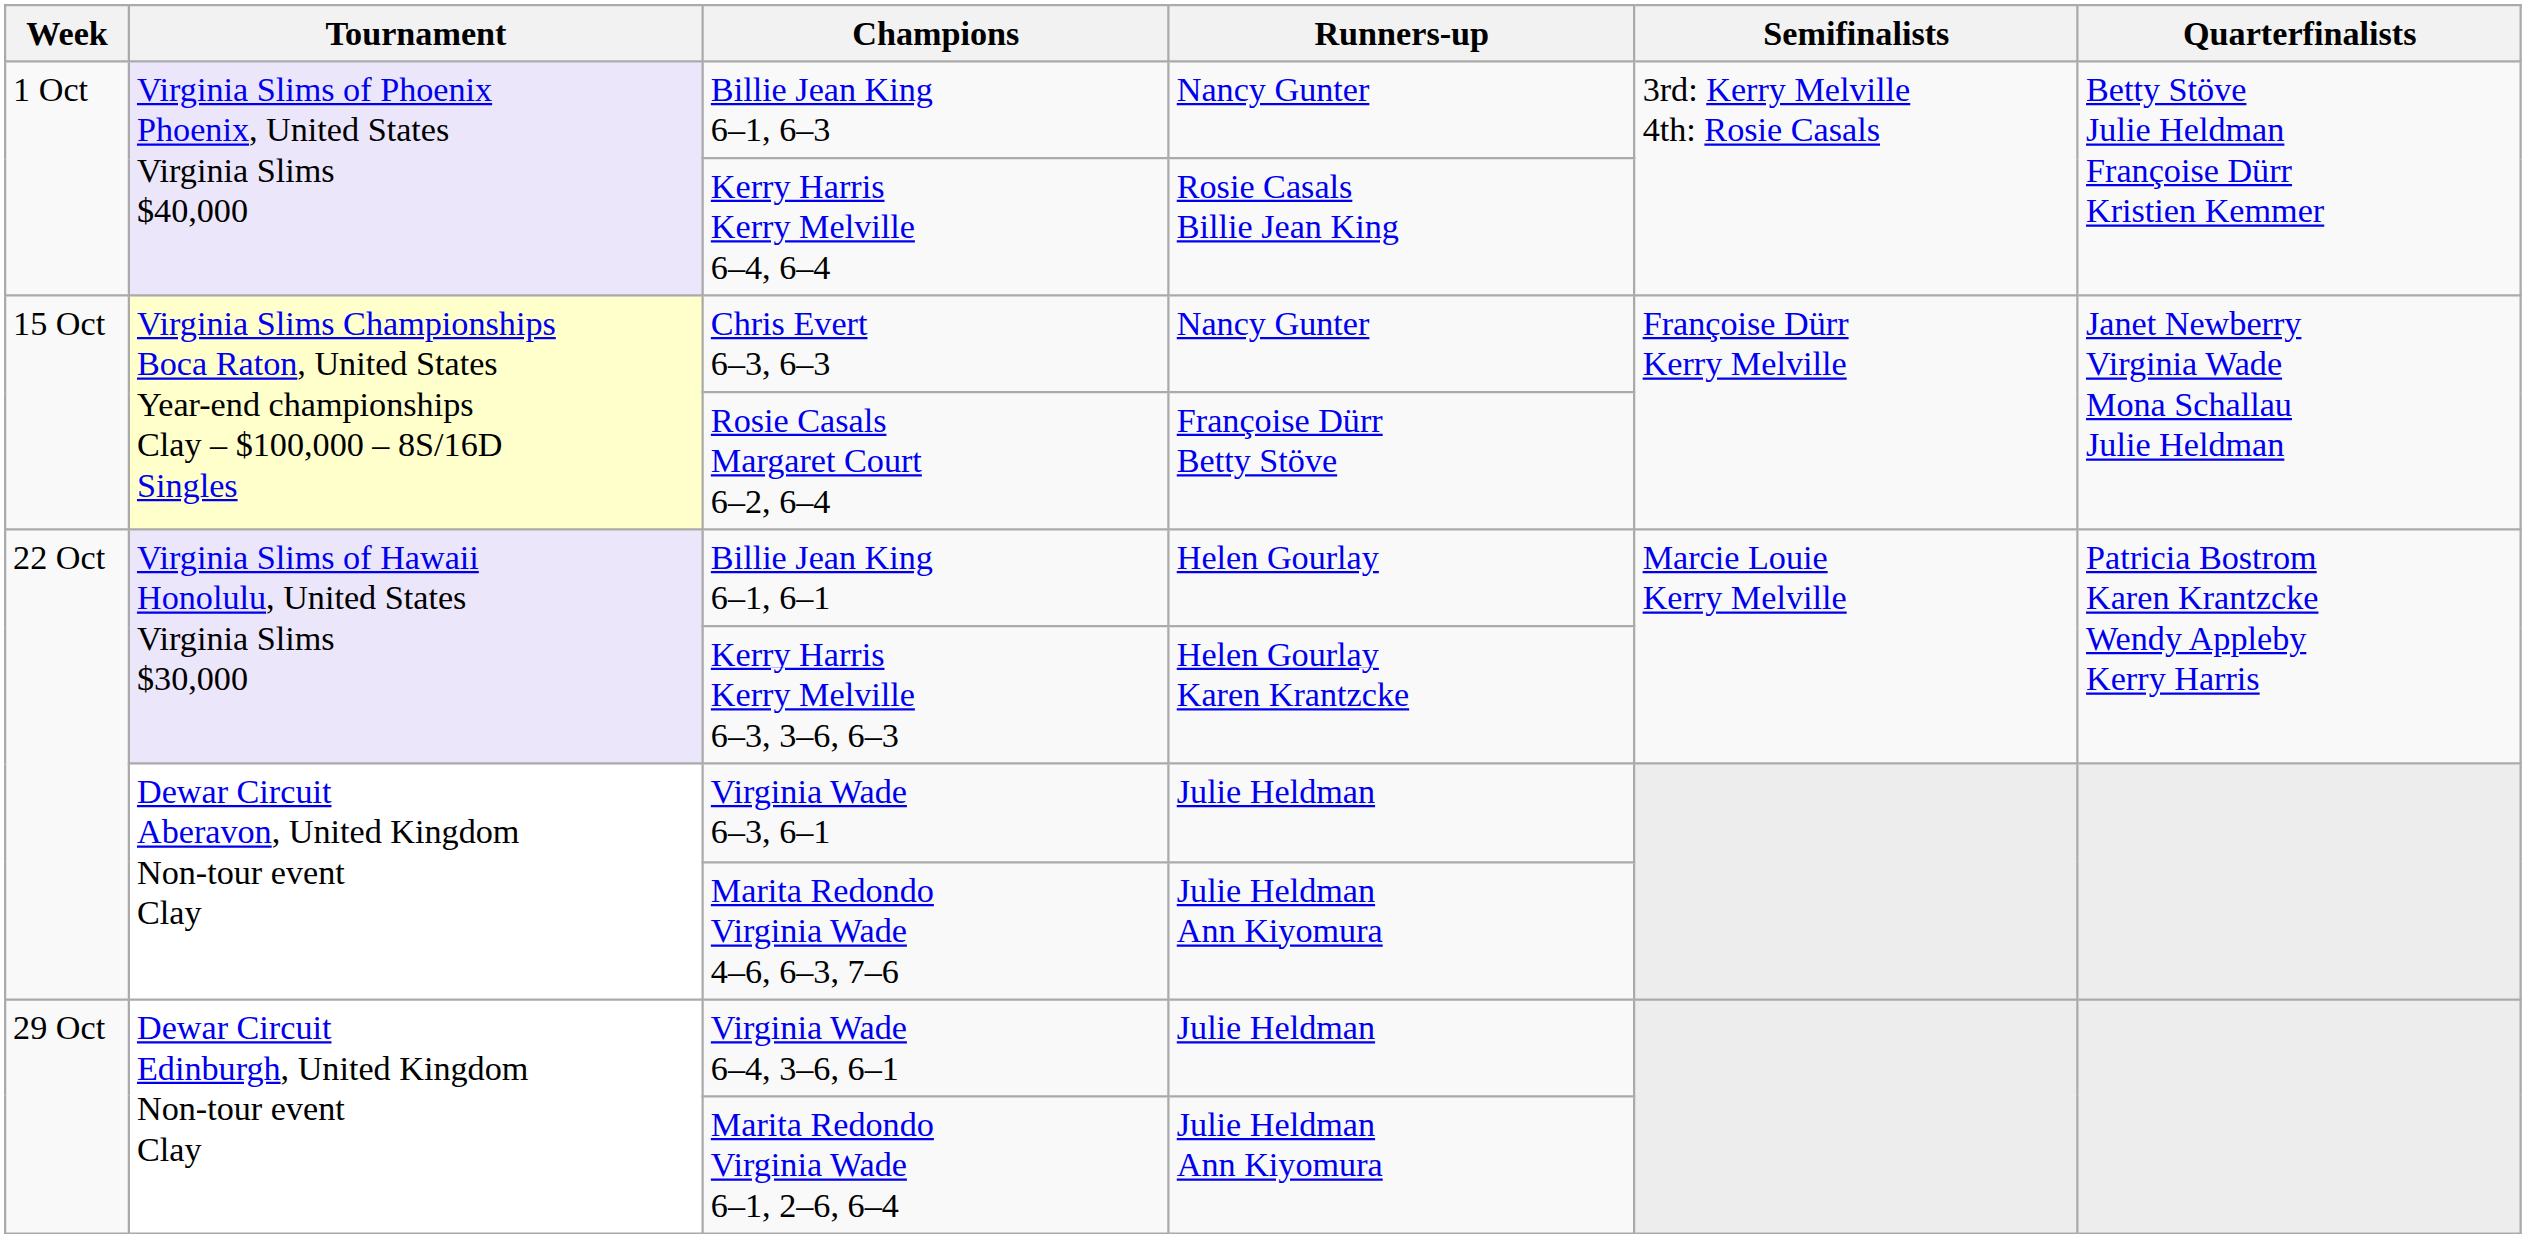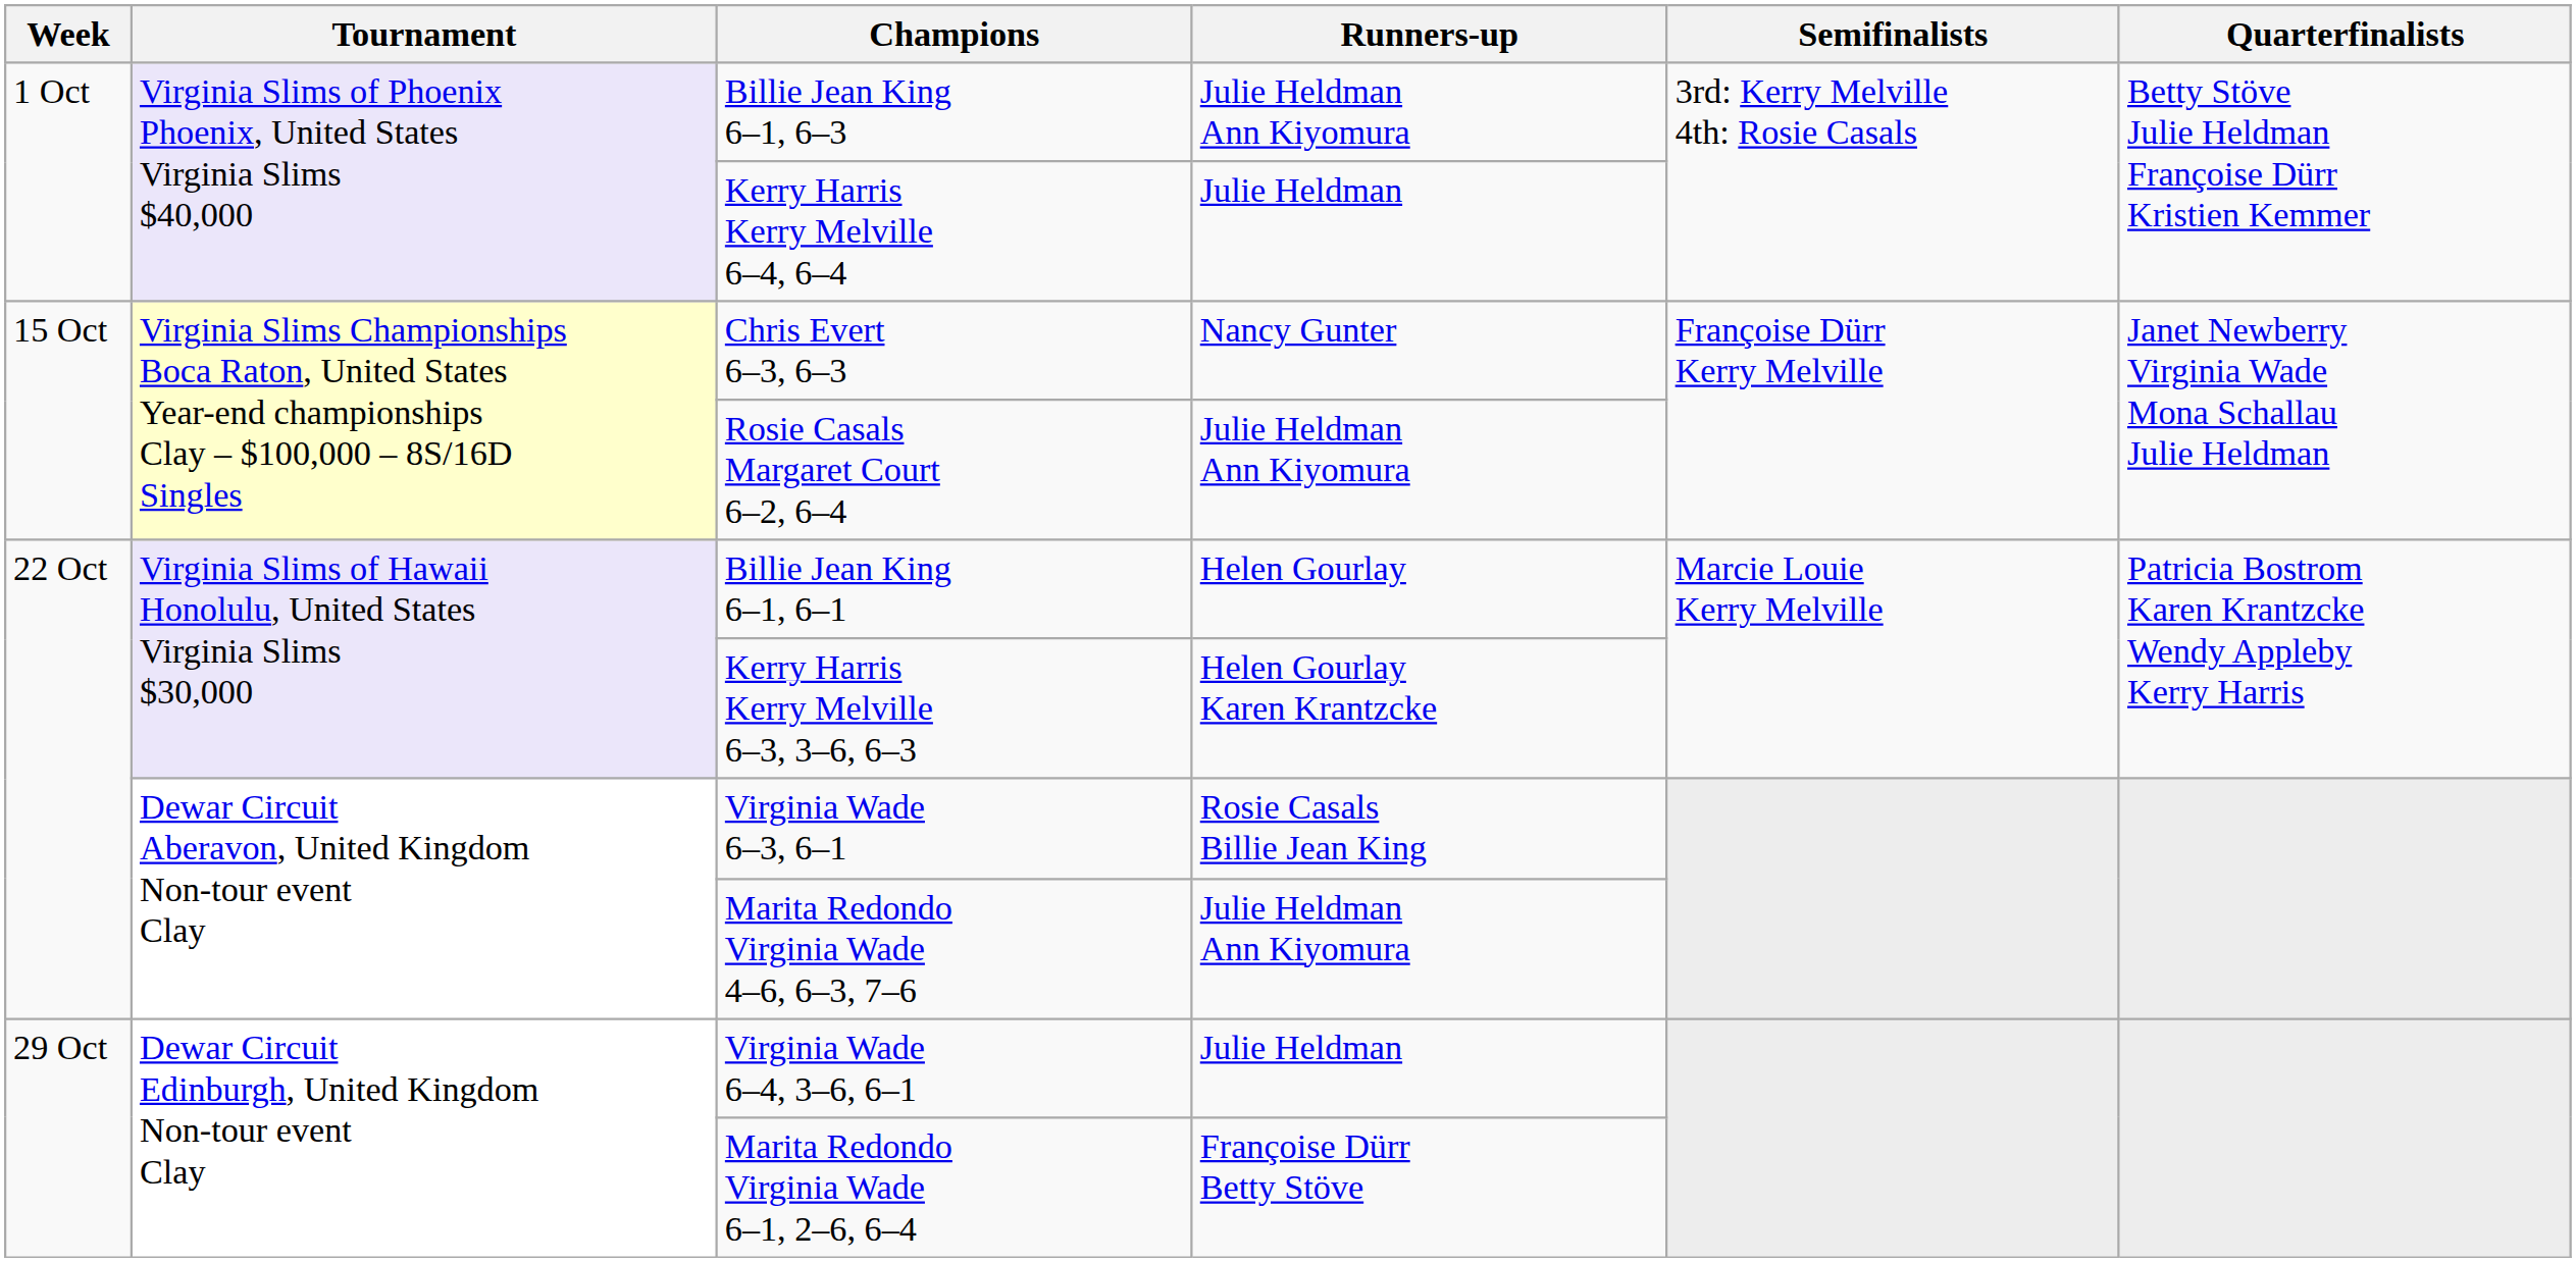 <table class=wikitable style=font-size:95%>
 <tr>
 <th style="width:48px;">Week</th>
 <th style="width:248px;">Tournament</th>
 <th style="width:200px;">Champions</th>
 <th style="width:200px;">Runners-up</th>
 <th style="width:190px;">Semifinalists</th>
 <th style="width:190px;">Quarterfinalists</th>
 </tr>
 <tr valign=top>
 <td rowspan=2>1 Oct</td>
 <td style="background:#ebe6fa;" rowspan=2><a href='#'>Virginia Slims of Phoenix</a><br><a href='#'>Phoenix</a>, United States<br>Virginia Slims<br>$40,000</td>
 <td> <a href='#'>Billie Jean King</a> <br>6–1, 6–3</td>
-<td> <a href='#'>Nancy Gunter</a></td>
+<td> <a href='#'>Julie Heldman</a> <br>  <a href='#'>Ann Kiyomura</a></td>
 <td rowspan=2>3rd:  <a href='#'>Kerry Melville</a> <br> 4th:  <a href='#'>Rosie Casals</a></td>
 <td rowspan=2> <a href='#'>Betty Stöve</a> <br> <a href='#'>Julie Heldman</a> <br> <a href='#'>Françoise Dürr</a> <br> <a href='#'>Kristien Kemmer</a></td>
 </tr>
 <tr valign=top>
 <td> <a href='#'>Kerry Harris</a><br> <a href='#'>Kerry Melville</a><br>6–4, 6–4</td>
-<td> <a href='#'>Rosie Casals</a><br> <a href='#'>Billie Jean King</a></td>
+<td> <a href='#'>Julie Heldman</a></td>
 </tr>
 <tr valign=top>
 <td rowspan=2>15 Oct</td>
 <td bgcolor=#ffffcc rowspan=2><a href='#'>Virginia Slims Championships</a><br><a href='#'>Boca Raton</a>, United States<br>Year-end championships<br>Clay – $100,000 – 8S/16D<br><a href='#'>Singles</a></td>
 <td> <a href='#'>Chris Evert</a> <br>6–3, 6–3</td>
 <td> <a href='#'>Nancy Gunter</a></td>
 <td rowspan=2> <a href='#'>Françoise Dürr</a> <br> <a href='#'>Kerry Melville</a></td>
 <td rowspan=2> <a href='#'>Janet Newberry</a> <br> <a href='#'>Virginia Wade</a> <br> <a href='#'>Mona Schallau</a> <br> <a href='#'>Julie Heldman</a></td>
 </tr>
 <tr valign=top>
 <td> <a href='#'>Rosie Casals</a> <br>  <a href='#'>Margaret Court</a><br>6–2, 6–4</td>
-<td> <a href='#'>Françoise Dürr</a> <br>  <a href='#'>Betty Stöve</a></td>
+<td> <a href='#'>Julie Heldman</a> <br>  <a href='#'>Ann Kiyomura</a></td>
 </tr>
 <tr valign=top>
 <td rowspan=4>22 Oct</td>
 <td style="background:#ebe6fa;" rowspan=2><a href='#'>Virginia Slims of Hawaii</a><br><a href='#'>Honolulu</a>, United States<br>Virginia Slims<br>$30,000</td>
 <td> <a href='#'>Billie Jean King</a> <br>6–1, 6–1</td>
 <td> <a href='#'>Helen Gourlay</a></td>
 <td rowspan=2> <a href='#'>Marcie Louie</a> <br> <a href='#'>Kerry Melville</a></td>
 <td rowspan=2> <a href='#'>Patricia Bostrom</a> <br> <a href='#'>Karen Krantzcke</a> <br> <a href='#'>Wendy Appleby</a> <br> <a href='#'>Kerry Harris</a></td>
 </tr>
 <tr valign=top>
 <td> <a href='#'>Kerry Harris</a> <br>  <a href='#'>Kerry Melville</a><br>6–3, 3–6, 6–3</td>
 <td> <a href='#'>Helen Gourlay</a><br> <a href='#'>Karen Krantzcke</a></td>
 </tr>
 <tr valign=top>
 <td style="background:#fff;" rowspan="2"><a href='#'>Dewar Circuit</a><br> <a href='#'>Aberavon</a>, United Kingdom<br>Non-tour event<br>Clay</td>
 <td> <a href='#'>Virginia Wade</a><br>6–3, 6–1</td>
-<td> <a href='#'>Julie Heldman</a></td>
+<td> <a href='#'>Rosie Casals</a><br> <a href='#'>Billie Jean King</a></td>
 <td rowspan=2  style="background:#ededed;"></td>
 <td rowspan=2 style="background:#ededed;"></td>
 </tr>
 <tr valign=top>
 <td> <a href='#'>Marita Redondo</a><br> <a href='#'>Virginia Wade</a><br>4–6, 6–3, 7–6</td>
 <td> <a href='#'>Julie Heldman</a> <br>  <a href='#'>Ann Kiyomura</a></td>
 </tr>
 <tr valign=top>
 <td rowspan=2>29 Oct</td>
 <td style="background:#fff;" rowspan="2"><a href='#'>Dewar Circuit</a><br> <a href='#'>Edinburgh</a>, United Kingdom<br>Non-tour event<br>Clay</td>
 <td> <a href='#'>Virginia Wade</a><br>6–4, 3–6, 6–1</td>
 <td> <a href='#'>Julie Heldman</a></td>
 <td rowspan=2 style="background:#ededed;"></td>
 <td rowspan=2 colspan=2 style="background:#ededed;"></td>
 </tr>
 <tr valign=top>
 <td> <a href='#'>Marita Redondo</a><br> <a href='#'>Virginia Wade</a><br>6–1, 2–6, 6–4</td>
-<td> <a href='#'>Julie Heldman</a> <br>  <a href='#'>Ann Kiyomura</a></td>
+<td> <a href='#'>Françoise Dürr</a> <br>  <a href='#'>Betty Stöve</a></td>
 </tr>
 </table>
